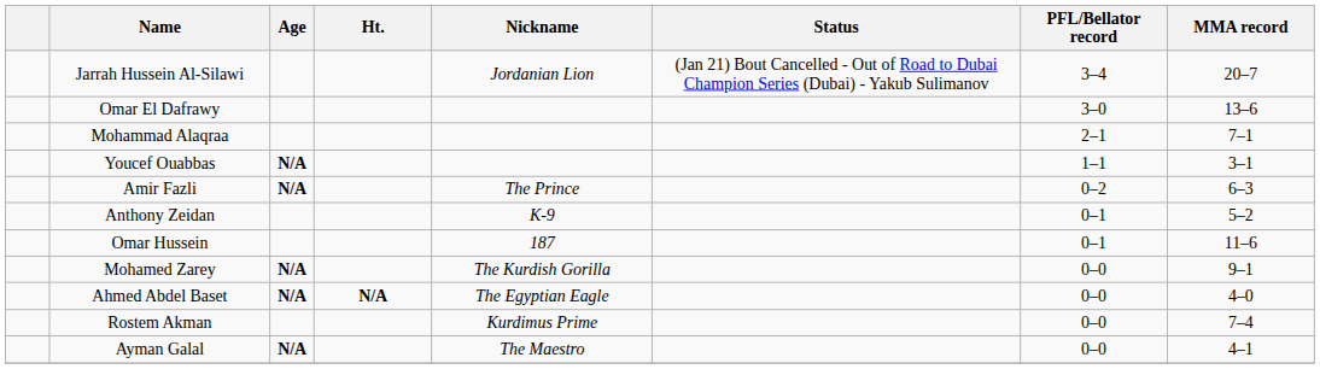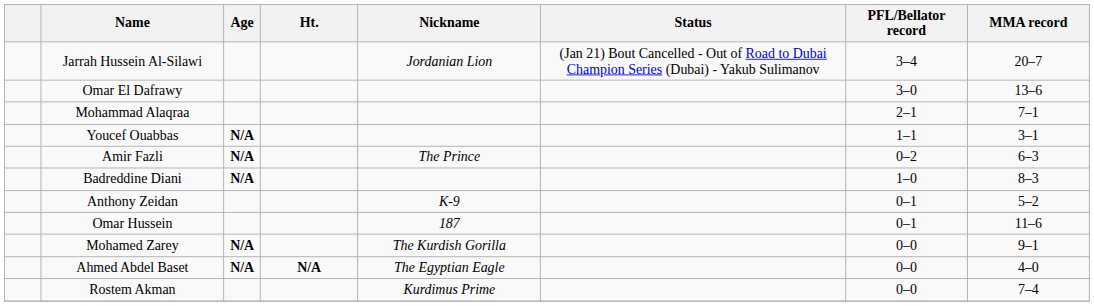 <table class="wikitable sortable" style="text-align:center;">
 <tr>
 <th width=3%></th>
 <th width=15%>Name</th>
 <th width=3%>Age</th>
 <th width=8%>Ht.</th>
 <th width="15%">Nickname</th>
 <th width=25%>Status</th>
 <th width="10%">PFL/Bellator record</th>
 <th width=10%>MMA record</th>
 </tr>
 <tr>
 <td></td>
 <td>Jarrah Hussein Al-Silawi</td>
 <td></td>
 <td></td>
 <td><em>Jordanian Lion</em></td>
 <td>(Jan 21) Bout Cancelled - Out of <a href='#'>Road to Dubai Champion Series</a> (Dubai) - Yakub Sulimanov</td>
 <td>3–4</td>
 <td>20–7</td>
 </tr>
 <tr>
 <td></td>
 <td>Omar El Dafrawy</td>
 <td></td>
 <td></td>
 <td></td>
 <td></td>
 <td>3–0</td>
 <td>13–6</td>
 </tr>
 <tr>
 <td></td>
 <td>Mohammad Alaqraa</td>
 <td></td>
 <td></td>
 <td></td>
 <td></td>
 <td>2–1</td>
 <td>7–1</td>
 </tr>
 <tr>
 <td></td>
 <td>Youcef Ouabbas</td>
 <td><strong>N/A</strong></td>
 <td></td>
 <td></td>
 <td></td>
 <td>1–1</td>
 <td>3–1</td>
 </tr>
 <tr>
 <td></td>
 <td>Amir Fazli</td>
 <td><strong>N/A</strong></td>
 <td></td>
 <td><em>The Prince</em></td>
 <td></td>
 <td>0–2</td>
 <td>6–3</td>
 </tr>
 <tr>
 <td></td>
+<td>Badreddine Diani</td>
+<td><strong>N/A</strong></td>
+<td></td>
+<td></td>
+<td></td>
+<td>1–0</td>
+<td>8–3</td>
+</tr>
+<tr>
+<td></td>
 <td>Anthony Zeidan</td>
 <td></td>
 <td></td>
 <td><em>K-9</em></td>
 <td></td>
 <td>0–1</td>
 <td>5–2</td>
 </tr>
 <tr>
 <td></td>
 <td>Omar Hussein</td>
 <td></td>
 <td></td>
 <td><em>187</em></td>
 <td></td>
 <td>0–1</td>
 <td>11–6</td>
 </tr>
 <tr>
 <td></td>
 <td>Mohamed Zarey</td>
 <td><strong>N/A</strong></td>
 <td></td>
 <td><em>The Kurdish Gorilla</em></td>
 <td></td>
 <td>0–0</td>
 <td>9–1</td>
 </tr>
 <tr>
 <td></td>
 <td>Ahmed Abdel Baset</td>
 <td><strong>N/A</strong></td>
 <td><strong>N/A</strong></td>
 <td><em>The Egyptian Eagle</em></td>
 <td></td>
 <td>0–0</td>
 <td>4–0</td>
 </tr>
 <tr>
 <td></td>
 <td>Rostem Akman</td>
 <td></td>
 <td></td>
 <td><em>Kurdimus Prime</em></td>
 <td></td>
 <td>0–0</td>
 <td>7–4</td>
 </tr>
 <tr>
-<td></td>
-<td>Ayman Galal</td>
-<td><strong>N/A</strong></td>
-<td></td>
-<td><em>The Maestro</em></td>
-<td></td>
-<td>0–0</td>
-<td>4–1</td>
-</tr>
-<tr>
 </tr>
 </table>
